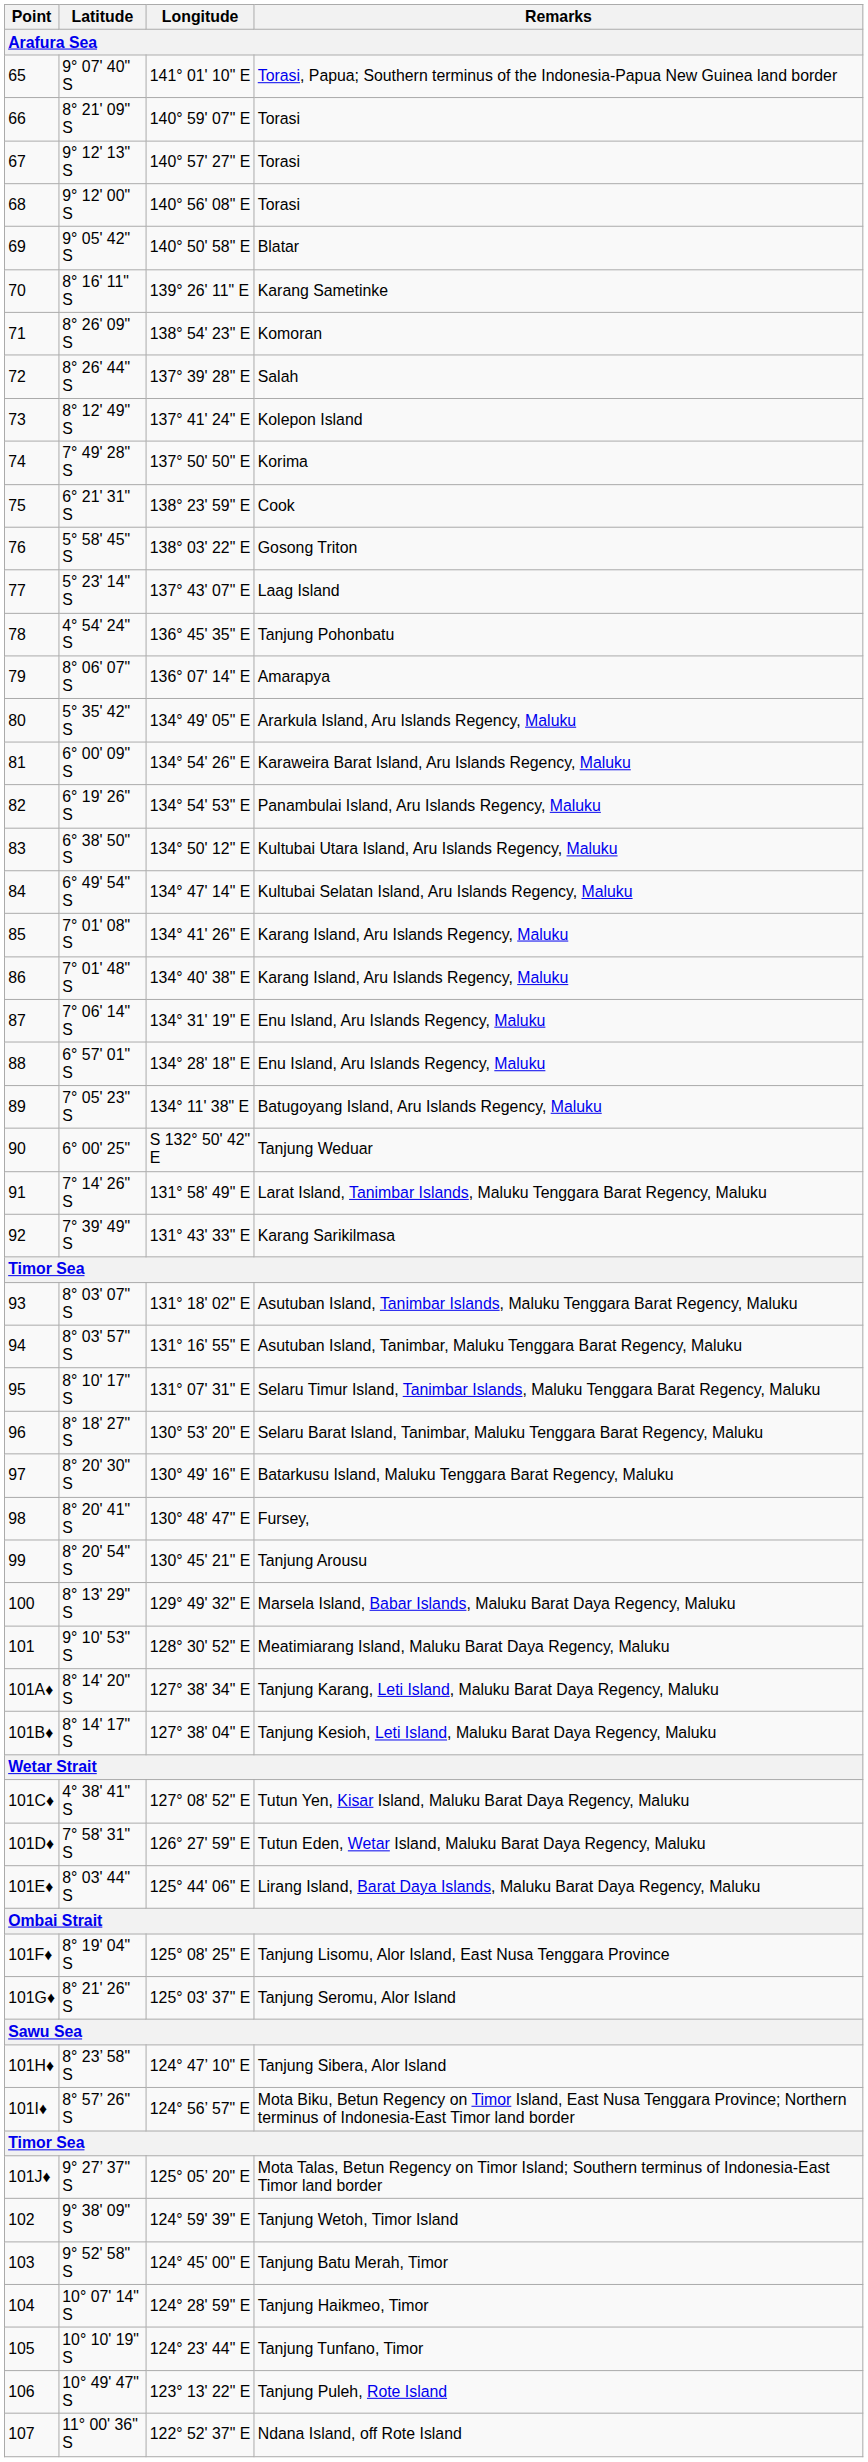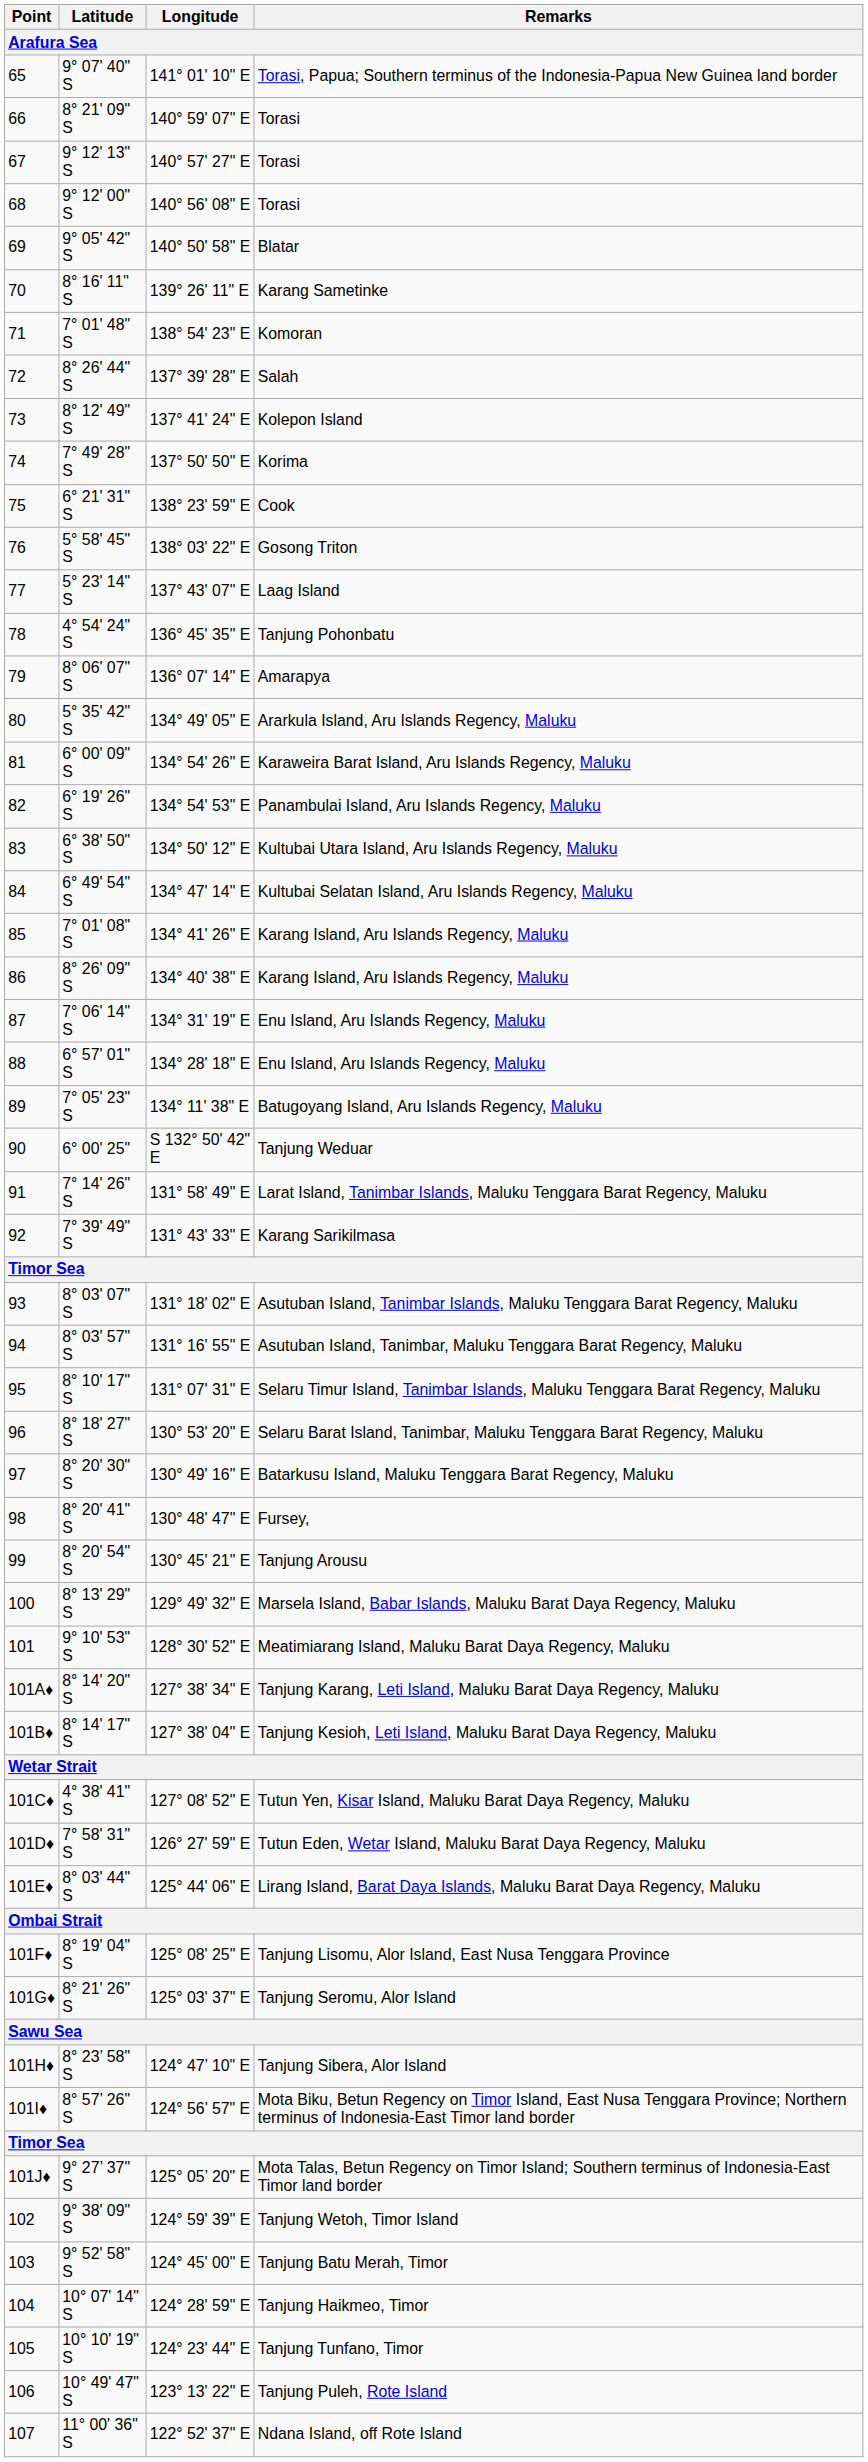 <table class="wikitable">
 <tr>
 <th>Point</th>
 <th>Latitude</th>
 <th>Longitude</th>
 <th>Remarks</th>
 </tr>
 <tr>
 <th colspan="5" style="text-align:left"><a href='#'>Arafura Sea</a></th>
 </tr>
 <tr>
 <td>65</td>
 <td>9° 07' 40" S</td>
 <td>141° 01' 10" E</td>
 <td><a href='#'>Torasi</a>, Papua; Southern terminus of the Indonesia-Papua New Guinea land border</td>
 </tr>
 <tr>
 <td>66</td>
 <td>8° 21' 09" S</td>
 <td>140° 59' 07" E</td>
 <td>Torasi</td>
 </tr>
 <tr>
 <td>67</td>
 <td>9° 12' 13" S</td>
 <td>140° 57' 27" E</td>
 <td>Torasi</td>
 </tr>
 <tr>
 <td>68</td>
 <td>9° 12' 00" S</td>
 <td>140° 56' 08" E</td>
 <td>Torasi</td>
 </tr>
 <tr>
 <td>69</td>
 <td>9° 05' 42" S</td>
 <td>140° 50' 58" E</td>
 <td>Blatar</td>
 </tr>
 <tr>
 <td>70</td>
 <td>8° 16' 11" S</td>
 <td>139° 26' 11" E</td>
 <td>Karang Sametinke</td>
 </tr>
 <tr>
 <td>71</td>
-<td>8° 26' 09" S</td>
+<td>7° 01' 48" S</td>
 <td>138° 54' 23" E</td>
 <td>Komoran</td>
 </tr>
 <tr>
 <td>72</td>
 <td>8° 26' 44" S</td>
 <td>137° 39' 28" E</td>
 <td>Salah</td>
 </tr>
 <tr>
 <td>73</td>
 <td>8° 12' 49" S</td>
 <td>137° 41' 24" E</td>
 <td>Kolepon Island</td>
 </tr>
 <tr>
 <td>74</td>
 <td>7° 49' 28" S</td>
 <td>137° 50' 50" E</td>
 <td>Korima</td>
 </tr>
 <tr>
 <td>75</td>
 <td>6° 21' 31" S</td>
 <td>138° 23' 59" E</td>
 <td>Cook</td>
 </tr>
 <tr>
 <td>76</td>
 <td>5° 58' 45" S</td>
 <td>138° 03' 22" E</td>
 <td>Gosong Triton</td>
 </tr>
 <tr>
 <td>77</td>
 <td>5° 23' 14" S</td>
 <td>137° 43' 07" E</td>
 <td>Laag Island</td>
 </tr>
 <tr>
 <td>78</td>
 <td>4° 54' 24" S</td>
 <td>136° 45' 35" E</td>
 <td>Tanjung Pohonbatu</td>
 </tr>
 <tr>
 <td>79</td>
 <td>8° 06' 07" S</td>
 <td>136° 07' 14" E</td>
 <td>Amarapya</td>
 </tr>
 <tr>
 <td>80</td>
 <td>5° 35' 42" S</td>
 <td>134° 49' 05" E</td>
 <td>Ararkula Island, Aru Islands Regency, <a href='#'>Maluku</a></td>
 </tr>
 <tr>
 <td>81</td>
 <td>6° 00' 09" S</td>
 <td>134° 54' 26" E</td>
 <td>Karaweira Barat Island, Aru Islands Regency, <a href='#'>Maluku</a></td>
 </tr>
 <tr>
 <td>82</td>
 <td>6° 19' 26" S</td>
 <td>134° 54' 53" E</td>
 <td>Panambulai Island, Aru Islands Regency, <a href='#'>Maluku</a></td>
 </tr>
 <tr>
 <td>83</td>
 <td>6° 38' 50" S</td>
 <td>134° 50' 12" E</td>
 <td>Kultubai Utara Island, Aru Islands Regency, <a href='#'>Maluku</a></td>
 </tr>
 <tr>
 <td>84</td>
 <td>6° 49' 54" S</td>
 <td>134° 47' 14" E</td>
 <td>Kultubai Selatan Island, Aru Islands Regency, <a href='#'>Maluku</a></td>
 </tr>
 <tr>
 <td>85</td>
 <td>7° 01' 08" S</td>
 <td>134° 41' 26" E</td>
 <td>Karang Island, Aru Islands Regency, <a href='#'>Maluku</a></td>
 </tr>
 <tr>
 <td>86</td>
-<td>7° 01' 48" S</td>
+<td>8° 26' 09" S</td>
 <td>134° 40' 38" E</td>
 <td>Karang Island, Aru Islands Regency, <a href='#'>Maluku</a></td>
 </tr>
 <tr>
 <td>87</td>
 <td>7° 06' 14" S</td>
 <td>134° 31' 19" E</td>
 <td>Enu Island, Aru Islands Regency, <a href='#'>Maluku</a></td>
 </tr>
 <tr>
 <td>88</td>
 <td>6° 57' 01" S</td>
 <td>134° 28' 18" E</td>
 <td>Enu Island, Aru Islands Regency, <a href='#'>Maluku</a></td>
 </tr>
 <tr>
 <td>89</td>
 <td>7° 05' 23" S</td>
 <td>134° 11' 38" E</td>
 <td>Batugoyang Island, Aru Islands Regency, <a href='#'>Maluku</a></td>
 </tr>
 <tr>
 <td>90</td>
 <td>6° 00' 25"</td>
 <td>S 132° 50' 42" E</td>
 <td>Tanjung Weduar</td>
 </tr>
 <tr>
 <td>91</td>
 <td>7° 14' 26" S</td>
 <td>131° 58' 49" E</td>
 <td>Larat Island, <a href='#'>Tanimbar Islands</a>, Maluku Tenggara Barat Regency, Maluku</td>
 </tr>
 <tr>
 <td>92</td>
 <td>7° 39' 49" S</td>
 <td>131° 43' 33" E</td>
 <td>Karang Sarikilmasa</td>
 </tr>
 <tr>
 <th colspan="5" style="text-align:left"><a href='#'>Timor Sea</a></th>
 </tr>
 <tr>
 <td>93</td>
 <td>8° 03' 07" S</td>
 <td>131° 18' 02" E</td>
 <td>Asutuban Island, <a href='#'>Tanimbar Islands</a>, Maluku Tenggara Barat Regency, Maluku</td>
 </tr>
 <tr>
 <td>94</td>
 <td>8° 03' 57" S</td>
 <td>131° 16' 55" E</td>
 <td>Asutuban Island, Tanimbar, Maluku Tenggara Barat Regency, Maluku</td>
 </tr>
 <tr>
 <td>95</td>
 <td>8° 10' 17" S</td>
 <td>131° 07' 31" E</td>
 <td>Selaru Timur Island, <a href='#'>Tanimbar Islands</a>, Maluku Tenggara Barat Regency, Maluku</td>
 </tr>
 <tr>
 <td>96</td>
 <td>8° 18' 27" S</td>
 <td>130° 53' 20" E</td>
 <td>Selaru Barat Island, Tanimbar, Maluku Tenggara Barat Regency, Maluku</td>
 </tr>
 <tr>
 <td>97</td>
 <td>8° 20' 30" S</td>
 <td>130° 49' 16" E</td>
 <td>Batarkusu Island, Maluku Tenggara Barat Regency, Maluku</td>
 </tr>
 <tr>
 <td>98</td>
 <td>8° 20' 41" S</td>
 <td>130° 48' 47" E</td>
 <td>Fursey,</td>
 </tr>
 <tr>
 <td>99</td>
 <td>8° 20' 54" S</td>
 <td>130° 45' 21" E</td>
 <td>Tanjung Arousu</td>
 </tr>
 <tr>
 <td>100</td>
 <td>8° 13' 29" S</td>
 <td>129° 49' 32" E</td>
 <td>Marsela Island, <a href='#'>Babar Islands</a>, Maluku Barat Daya Regency, Maluku</td>
 </tr>
 <tr>
 <td>101</td>
 <td>9° 10' 53" S</td>
 <td>128° 30' 52" E</td>
 <td>Meatimiarang Island, Maluku Barat Daya Regency, Maluku</td>
 </tr>
 <tr>
 <td>101A♦</td>
 <td>8° 14' 20" S</td>
 <td>127° 38' 34" E</td>
 <td>Tanjung Karang, <a href='#'>Leti Island</a>, Maluku Barat Daya Regency, Maluku</td>
 </tr>
 <tr>
 <td>101B♦</td>
 <td>8° 14' 17" S</td>
 <td>127° 38' 04" E</td>
 <td>Tanjung Kesioh, <a href='#'>Leti Island</a>, Maluku Barat Daya Regency, Maluku</td>
 </tr>
 <tr>
 <th colspan="5" style="text-align:left"><a href='#'>Wetar Strait</a></th>
 </tr>
 <tr>
 <td>101C♦</td>
 <td>4° 38' 41" S</td>
 <td>127° 08' 52" E</td>
 <td>Tutun Yen, <a href='#'>Kisar</a> Island, Maluku Barat Daya Regency, Maluku</td>
 </tr>
 <tr>
 <td>101D♦</td>
 <td>7° 58' 31" S</td>
 <td>126° 27' 59" E</td>
 <td>Tutun Eden, <a href='#'>Wetar</a> Island, Maluku Barat Daya Regency, Maluku</td>
 </tr>
 <tr>
 <td>101E♦</td>
 <td>8° 03' 44" S</td>
 <td>125° 44' 06" E</td>
 <td>Lirang Island, <a href='#'>Barat Daya Islands</a>, Maluku Barat Daya Regency, Maluku</td>
 </tr>
 <tr>
 <th colspan="5" style="text-align:left"><a href='#'>Ombai Strait</a></th>
 </tr>
 <tr>
 <td>101F♦</td>
 <td>8° 19' 04" S</td>
 <td>125° 08' 25" E</td>
 <td>Tanjung Lisomu, Alor Island, East Nusa Tenggara Province</td>
 </tr>
 <tr>
 <td>101G♦</td>
 <td>8° 21' 26" S</td>
 <td>125° 03' 37" E</td>
 <td>Tanjung Seromu, Alor Island</td>
 </tr>
 <tr>
 <th colspan="5" style="text-align:left"><a href='#'>Sawu Sea</a></th>
 </tr>
 <tr>
 <td>101H♦</td>
 <td>8° 23’ 58" S</td>
 <td>124° 47’ 10" E</td>
 <td>Tanjung Sibera, Alor Island</td>
 </tr>
 <tr>
 <td>101I♦</td>
 <td>8° 57’ 26" S</td>
 <td>124° 56’ 57" E</td>
 <td>Mota Biku, Betun Regency on <a href='#'>Timor</a> Island, East Nusa Tenggara Province; Northern terminus of Indonesia-East Timor land border</td>
 </tr>
 <tr>
 <th colspan="5" style="text-align:left"><a href='#'>Timor Sea</a></th>
 </tr>
 <tr>
 <td>101J♦</td>
 <td>9° 27’ 37" S</td>
 <td>125° 05’ 20" E</td>
 <td>Mota Talas, Betun Regency on Timor Island; Southern terminus of Indonesia-East Timor land border</td>
 </tr>
 <tr>
 <td>102</td>
 <td>9° 38' 09" S</td>
 <td>124° 59' 39" E</td>
 <td>Tanjung Wetoh, Timor Island</td>
 </tr>
 <tr>
 <td>103</td>
 <td>9° 52' 58" S</td>
 <td>124° 45' 00" E</td>
 <td>Tanjung Batu Merah, Timor</td>
 </tr>
 <tr>
 <td>104</td>
 <td>10° 07' 14" S</td>
 <td>124° 28' 59" E</td>
 <td>Tanjung Haikmeo, Timor</td>
 </tr>
 <tr>
 <td>105</td>
 <td>10° 10' 19" S</td>
 <td>124° 23' 44" E</td>
 <td>Tanjung Tunfano, Timor</td>
 </tr>
 <tr>
 <td>106</td>
 <td>10° 49' 47" S</td>
 <td>123° 13' 22" E</td>
 <td>Tanjung Puleh, <a href='#'>Rote Island</a></td>
 </tr>
 <tr>
 <td>107</td>
 <td>11° 00' 36" S</td>
 <td>122° 52' 37" E</td>
 <td>Ndana Island, off Rote Island</td>
 </tr>
 </table>
